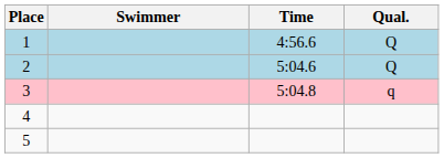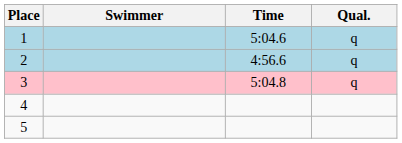 <table class=wikitable style="text-align:center">
 <tr>
 <th>Place</th>
 <th width=200>Swimmer</th>
 <th width=90>Time</th>
 <th width=90>Qual.</th>
 </tr>
 <tr bgcolor=lightblue>
 <td>1</td>
 <td align=left></td>
-<td>4:56.6</td>
-<td>Q</td>
+<td>5:04.6</td>
+<td>q</td>
 </tr>
 <tr bgcolor=lightblue>
 <td>2</td>
 <td align=left></td>
-<td>5:04.6</td>
-<td>Q</td>
+<td>4:56.6</td>
+<td>q</td>
 </tr>
 <tr bgcolor=pink>
 <td>3</td>
 <td align=left></td>
 <td>5:04.8</td>
 <td>q</td>
 </tr>
 <tr>
 <td>4</td>
 <td align=left></td>
 <td></td>
 <td></td>
 </tr>
 <tr>
 <td>5</td>
 <td align=left></td>
 <td></td>
 <td></td>
 </tr>
 </table>
